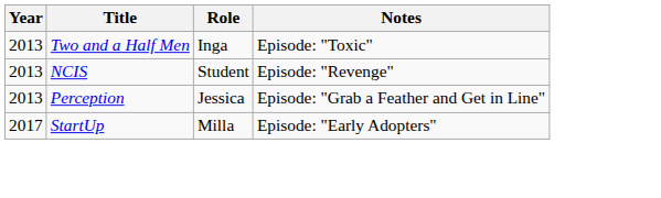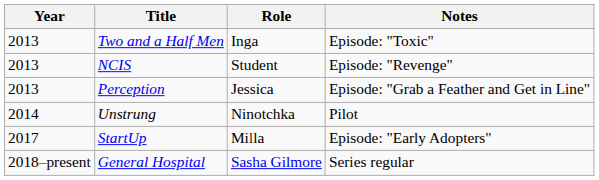 <table class="wikitable sortable">
 <tr>
 <th>Year</th>
 <th>Title</th>
 <th>Role</th>
 <th class="unsortable">Notes</th>
 </tr>
 <tr>
 <td>2013</td>
 <td><em><a href='#'>Two and a Half Men</a></em></td>
 <td>Inga</td>
 <td>Episode: "Toxic"</td>
 </tr>
 <tr>
 <td>2013</td>
 <td><em><a href='#'>NCIS</a></em></td>
 <td>Student</td>
 <td>Episode: "Revenge"</td>
 </tr>
 <tr>
 <td>2013</td>
 <td><em><a href='#'>Perception</a></em></td>
 <td>Jessica</td>
 <td>Episode: "Grab a Feather and Get in Line"</td>
 </tr>
 <tr>
+<td>2014</td>
+<td><em>Unstrung</em></td>
+<td>Ninotchka</td>
+<td>Pilot</td>
+</tr>
+<tr>
 <td>2017</td>
 <td><em><a href='#'>StartUp</a></em></td>
 <td>Milla</td>
 <td>Episode: "Early Adopters"</td>
 </tr>
+<tr>
+<td>2018–present</td>
+<td><em><a href='#'>General Hospital</a></em></td>
+<td><a href='#'>Sasha Gilmore</a></td>
+<td>Series regular</td>
+</tr>
 </table>
